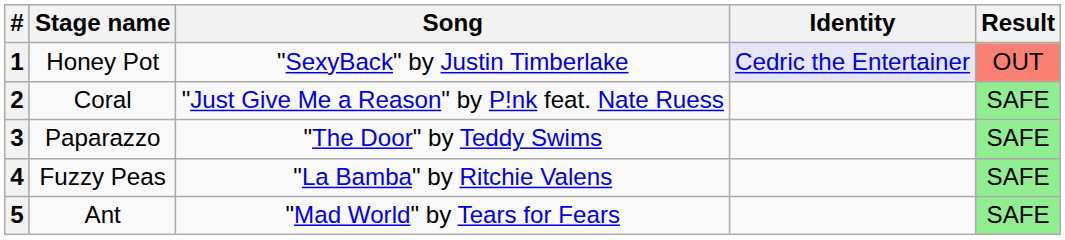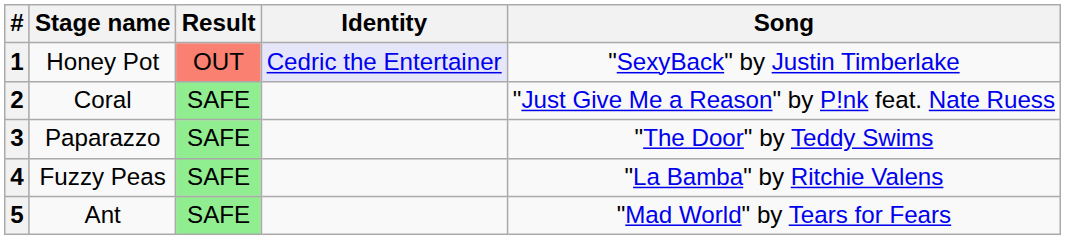 <table class="wikitable plainrowheaders" style="text-align: center;">
 <tr>
 <th>#</th>
 <th>Stage name</th>
+<th>Result</th>
+<th>Identity</th>
 <th>Song</th>
-<th>Identity</th>
-<th>Result</th>
 </tr>
 <tr>
 <th>1</th>
 <td>Honey Pot</td>
+<td bgcolor="salmon">OUT</td>
+<td style="background: lavender;"><a href='#'>Cedric the Entertainer</a></td>
 <td>"<a href='#'>SexyBack</a>" by <a href='#'>Justin Timberlake</a></td>
-<td style="background: lavender;"><a href='#'>Cedric the Entertainer</a></td>
-<td bgcolor="salmon">OUT</td>
 </tr>
 <tr>
 <th>2</th>
 <td>Coral</td>
+<td bgcolor=lightgreen>SAFE</td>
+<td></td>
 <td>"<a href='#'>Just Give Me a Reason</a>" by <a href='#'>P!nk</a> feat. <a href='#'>Nate Ruess</a></td>
-<td></td>
-<td bgcolor=lightgreen>SAFE</td>
 </tr>
 <tr>
 <th>3</th>
 <td>Paparazzo</td>
+<td bgcolor=lightgreen>SAFE</td>
+<td></td>
 <td>"<a href='#'>The Door</a>" by <a href='#'>Teddy Swims</a></td>
-<td></td>
-<td bgcolor=lightgreen>SAFE</td>
 </tr>
 <tr>
 <th>4</th>
 <td>Fuzzy Peas</td>
+<td bgcolor=lightgreen>SAFE</td>
+<td></td>
 <td>"<a href='#'>La Bamba</a>" by <a href='#'>Ritchie Valens</a></td>
-<td></td>
-<td bgcolor=lightgreen>SAFE</td>
 </tr>
 <tr>
 <th>5</th>
 <td>Ant</td>
+<td bgcolor=lightgreen>SAFE</td>
+<td></td>
 <td>"<a href='#'>Mad World</a>" by <a href='#'>Tears for Fears</a></td>
-<td></td>
-<td bgcolor=lightgreen>SAFE</td>
 </tr>
 </table>
